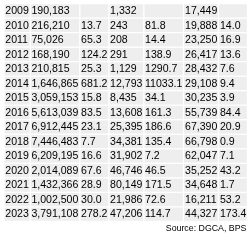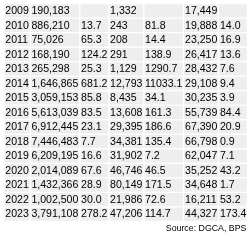 <table class="toccolours sortable" style="padding:0.5em;">
 <tr>
 <th></th>
 <th></th>
 <th></th>
 <th></th>
 <th></th>
 <th></th>
 <th></th>
 </tr>
 <tr style="background:#eee;">
 <td>2009</td>
 <td>190,183</td>
 <td></td>
 <td>1,332</td>
 <td></td>
 <td>17,449</td>
 <td></td>
 </tr>
 <tr style="background:#eee;">
 <td>2010</td>
-<td>216,210</td>
+<td>886,210</td>
 <td> 13.7</td>
 <td>243</td>
 <td> 81.8</td>
 <td>19,888</td>
 <td> 14.0</td>
 </tr>
 <tr style="background:#eee;">
 <td>2011</td>
 <td>75,026</td>
 <td> 65.3</td>
 <td>208</td>
 <td> 14.4</td>
 <td>23,250</td>
 <td> 16.9</td>
 </tr>
 <tr style="background:#eee;">
 <td>2012</td>
 <td>168,190</td>
 <td> 124.2</td>
 <td>291</td>
 <td> 138.9</td>
 <td>26,417</td>
 <td> 13.6</td>
 </tr>
 <tr style="background:#eee;">
 <td>2013</td>
-<td>210,815</td>
+<td>265,298</td>
 <td> 25.3</td>
 <td>1,129</td>
 <td> 1290.7</td>
 <td>28,432</td>
 <td> 7.6</td>
 </tr>
 <tr style="background:#eee;">
 <td>2014</td>
 <td>1,646,865</td>
 <td> 681.2</td>
 <td>12,793</td>
 <td> 11033.1</td>
 <td>29,108</td>
 <td> 9.4</td>
 </tr>
 <tr style="background:#eee;">
 <td>2015</td>
 <td>3,059,153</td>
-<td> 15.8</td>
+<td> 85.8</td>
 <td>8,435</td>
 <td> 34.1</td>
 <td>30,235</td>
 <td> 3.9</td>
 </tr>
 <tr style="background:#eee;">
 <td>2016</td>
 <td>5,613,039</td>
 <td> 83.5</td>
 <td>13,608</td>
 <td> 161.3</td>
 <td>55,739</td>
 <td> 84.4</td>
 </tr>
 <tr style="background:#eee;">
 <td>2017</td>
 <td>6,912,445</td>
 <td> 23.1</td>
-<td>25,395</td>
+<td>29,395</td>
 <td> 186.6</td>
 <td>67,390</td>
 <td> 20.9</td>
 </tr>
 <tr style="background:#eee;">
 <td>2018</td>
 <td>7,446,483</td>
 <td> 7.7</td>
 <td>34,381</td>
 <td> 135.4</td>
 <td>66,798</td>
 <td> 0.9</td>
 </tr>
 <tr style="background:#eee;">
 <td>2019</td>
 <td>6,209,195</td>
 <td> 16.6</td>
 <td>31,902</td>
 <td> 7.2</td>
 <td>62,047</td>
 <td> 7.1</td>
 </tr>
 <tr style="background:#eee;">
 <td>2020</td>
 <td>2,014,089</td>
 <td> 67.6</td>
 <td>46,746</td>
 <td> 46.5</td>
 <td>35,252</td>
 <td> 43.2</td>
 </tr>
 <tr style="background:#eee;">
 <td>2021</td>
 <td>1,432,366</td>
 <td> 28.9</td>
 <td>80,149</td>
 <td> 171.5</td>
 <td>34,648</td>
 <td> 1.7</td>
 </tr>
 <tr style="background:#eee;">
 <td>2022</td>
 <td>1,002,500</td>
 <td> 30.0</td>
 <td>21,986</td>
 <td> 72.6</td>
 <td>16,211</td>
 <td> 53.2</td>
 </tr>
 <tr style="background:#eee;">
 <td>2023</td>
 <td>3,791,108</td>
 <td> 278.2</td>
 <td>47,206</td>
 <td> 114.7</td>
 <td>44,327</td>
 <td> 173.4</td>
 </tr>
 <tr>
 <td colspan="7" style="text-align:right;"><sup>Source: DGCA, BPS</sup></td>
 </tr>
 </table>
